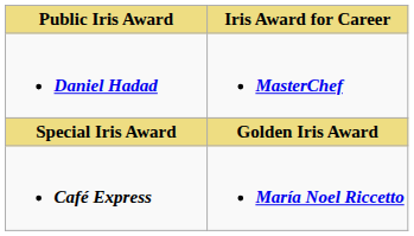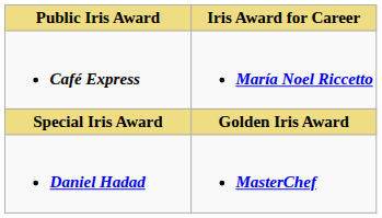 <table class="wikitable">
 <tr>
 <th style="background:#EEDD82; width:50%">Public Iris Award</th>
 <th style="background:#EEDD82; width:50%">Iris Award for Career</th>
 </tr>
 <tr>
-<td valign="top"><br><ul><li><strong><em><a href='#'>Daniel Hadad</a></em></strong></li></ul></td>
-<td valign="top"><br><ul><li><em><a href='#'><strong>MasterChef</strong></a></em></li></ul></td>
+<td valign="top"><br><ul><li><strong><em>Café Express</em></strong></li></ul></td>
+<td valign="top"><br><ul><li><strong><em><a href='#'>María Noel Riccetto</a></em></strong></li></ul></td>
 </tr>
 <tr>
 <th style="background:#EEDD82; width:50%">Special Iris Award</th>
 <th style="background:#EEDD82; width:50%">Golden Iris Award</th>
 </tr>
 <tr>
-<td valign="top"><br><ul><li><strong><em>Café Express</em></strong></li></ul></td>
-<td valign="top"><br><ul><li><strong><em><a href='#'>María Noel Riccetto</a></em></strong></li></ul></td>
+<td valign="top"><br><ul><li><strong><em><a href='#'>Daniel Hadad</a></em></strong></li></ul></td>
+<td valign="top"><br><ul><li><em><a href='#'><strong>MasterChef</strong></a></em></li></ul></td>
 </tr>
 </table>
